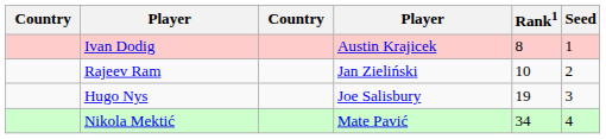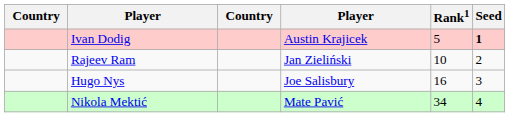 <table class="sortable wikitable">
 <tr>
 <th width="70">Country</th>
 <th width="175">Player</th>
 <th width="70">Country</th>
 <th width="175">Player</th>
 <th>Rank<sup>1</sup></th>
 <th>Seed</th>
 </tr>
 <tr bgcolor=#fcc>
 <td></td>
 <td><a href='#'>Ivan Dodig</a></td>
 <td></td>
 <td><a href='#'>Austin Krajicek</a></td>
-<td>8</td>
-<td>1</td>
+<td>5</td>
+<td><strong>1</strong></td>
 </tr>
 <tr>
 <td></td>
 <td><a href='#'>Rajeev Ram</a></td>
 <td></td>
 <td><a href='#'>Jan Zieliński</a></td>
 <td>10</td>
 <td>2</td>
 </tr>
 <tr>
 <td></td>
 <td><a href='#'>Hugo Nys</a></td>
 <td></td>
 <td><a href='#'>Joe Salisbury</a></td>
-<td>19</td>
+<td>16</td>
 <td>3</td>
 </tr>
 <tr bgcolor=#cfc>
 <td></td>
 <td><a href='#'>Nikola Mektić</a></td>
 <td></td>
 <td><a href='#'>Mate Pavić</a></td>
 <td>34</td>
 <td>4</td>
 </tr>
 </table>
